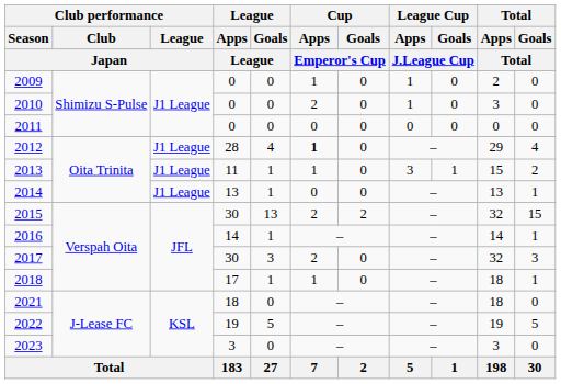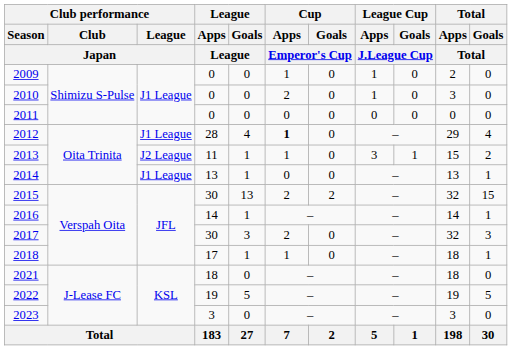 <table class="wikitable" style="text-align:center;">
 <tr>
 <th colspan=3>Club performance</th>
 <th colspan=2>League</th>
 <th colspan=2>Cup</th>
 <th colspan=2>League Cup</th>
 <th colspan=2>Total</th>
 </tr>
 <tr>
 <th>Season</th>
 <th>Club</th>
 <th>League</th>
 <th>Apps</th>
 <th>Goals</th>
 <th>Apps</th>
 <th>Goals</th>
 <th>Apps</th>
 <th>Goals</th>
 <th>Apps</th>
 <th>Goals</th>
 </tr>
 <tr>
 <th colspan=3>Japan</th>
 <th colspan=2>League</th>
 <th colspan=2><a href='#'>Emperor's Cup</a></th>
 <th colspan=2><a href='#'>J.League Cup</a></th>
 <th colspan=2>Total</th>
 </tr>
 <tr>
 <td><a href='#'>2009</a></td>
 <td rowspan="3"><a href='#'>Shimizu S-Pulse</a></td>
 <td rowspan="3"><a href='#'>J1 League</a></td>
 <td>0</td>
 <td>0</td>
 <td>1</td>
 <td>0</td>
 <td>1</td>
 <td>0</td>
 <td>2</td>
 <td>0</td>
 </tr>
 <tr>
 <td><a href='#'>2010</a></td>
 <td>0</td>
 <td>0</td>
 <td>2</td>
 <td>0</td>
 <td>1</td>
 <td>0</td>
 <td>3</td>
 <td>0</td>
 </tr>
 <tr>
 <td><a href='#'>2011</a></td>
 <td>0</td>
 <td>0</td>
 <td>0</td>
 <td>0</td>
 <td>0</td>
 <td>0</td>
 <td>0</td>
 <td>0</td>
 </tr>
 <tr>
 <td><a href='#'>2012</a></td>
 <td rowspan="3"><a href='#'>Oita Trinita</a></td>
 <td><a href='#'>J1 League</a></td>
 <td>28</td>
 <td>4</td>
 <td><strong>1</strong></td>
 <td>0</td>
 <td colspan="2">–</td>
 <td>29</td>
 <td>4</td>
 </tr>
 <tr>
 <td><a href='#'>2013</a></td>
-<td><a href='#'>J1 League</a></td>
+<td><a href='#'>J2 League</a></td>
 <td>11</td>
 <td>1</td>
 <td>1</td>
 <td>0</td>
 <td>3</td>
 <td>1</td>
 <td>15</td>
 <td>2</td>
 </tr>
 <tr>
 <td><a href='#'>2014</a></td>
 <td><a href='#'>J1 League</a></td>
 <td>13</td>
 <td>1</td>
 <td>0</td>
 <td>0</td>
 <td colspan="2">–</td>
 <td>13</td>
 <td>1</td>
 </tr>
 <tr>
 <td><a href='#'>2015</a></td>
 <td rowspan="4"><a href='#'>Verspah Oita</a></td>
 <td rowspan="4"><a href='#'>JFL</a></td>
 <td>30</td>
 <td>13</td>
 <td>2</td>
 <td>2</td>
 <td colspan="2">–</td>
 <td>32</td>
 <td>15</td>
 </tr>
 <tr>
 <td><a href='#'>2016</a></td>
 <td>14</td>
 <td>1</td>
 <td colspan="2">–</td>
 <td colspan="2">–</td>
 <td>14</td>
 <td>1</td>
 </tr>
 <tr>
 <td><a href='#'>2017</a></td>
 <td>30</td>
 <td>3</td>
 <td>2</td>
 <td>0</td>
 <td colspan="2">–</td>
 <td>32</td>
 <td>3</td>
 </tr>
 <tr>
 <td><a href='#'>2018</a></td>
 <td>17</td>
 <td>1</td>
 <td>1</td>
 <td>0</td>
 <td colspan="2">–</td>
 <td>18</td>
 <td>1</td>
 </tr>
 <tr>
 <td><a href='#'>2021</a></td>
 <td rowspan="3"><a href='#'>J-Lease FC</a></td>
 <td rowspan="3"><a href='#'>KSL</a></td>
 <td>18</td>
 <td>0</td>
 <td colspan="2">–</td>
 <td colspan="2">–</td>
 <td>18</td>
 <td>0</td>
 </tr>
 <tr>
 <td><a href='#'>2022</a></td>
 <td>19</td>
 <td>5</td>
 <td colspan="2">–</td>
 <td colspan="2">–</td>
 <td>19</td>
 <td>5</td>
 </tr>
 <tr>
 <td><a href='#'>2023</a></td>
 <td>3</td>
 <td>0</td>
 <td colspan="2">–</td>
 <td colspan="2">–</td>
 <td>3</td>
 <td>0</td>
 </tr>
 <tr>
 <th colspan=3>Total</th>
 <th>183</th>
 <th>27</th>
 <th>7</th>
 <th>2</th>
 <th>5</th>
 <th>1</th>
 <th>198</th>
 <th>30</th>
 </tr>
 </table>
